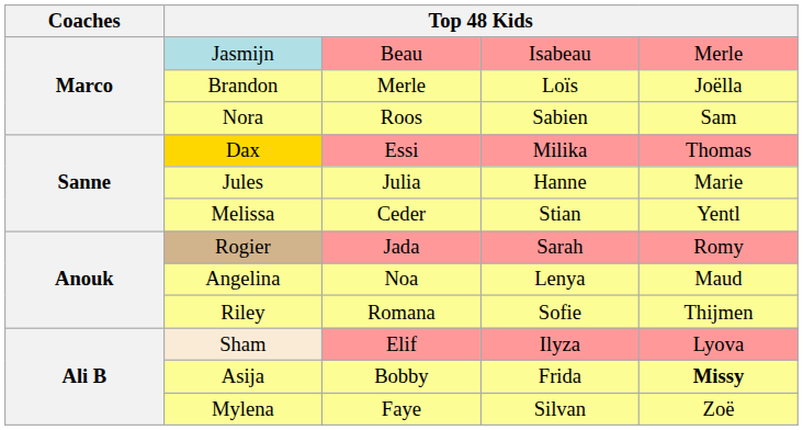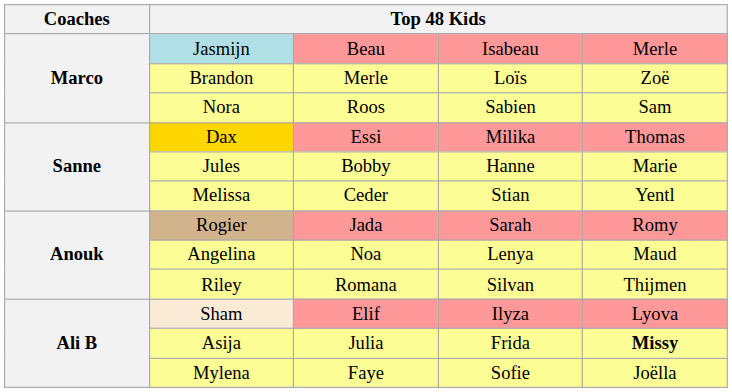 <table class="wikitable" style="text-align:center; width:100%">
 <tr>
 <th width="20%" scope="col">Coaches</th>
 <th colspan="4" width="80%" scope="col">Top 48 Kids</th>
 </tr>
 <tr>
 <th rowspan="3">Marco</th>
 <td style="background:#B0E0E6; width:20%">Jasmijn</td>
 <td style="background:#FF9999; width:20%">Beau</td>
 <td style="background:#FF9999; width:20%">Isabeau</td>
 <td style="background:#FF9999; width:20%">Merle</td>
 </tr>
 <tr>
 <td style="background:#FDFD96">Brandon</td>
 <td style="background:#FDFD96">Merle</td>
 <td style="background:#FDFD96">Loïs</td>
-<td style="background:#FDFD96">Joëlla</td>
+<td style="background:#FDFD96">Zoë</td>
 </tr>
 <tr>
 <td style="background:#FDFD96">Nora</td>
 <td style="background:#FDFD96">Roos</td>
 <td style="background:#FDFD96">Sabien</td>
 <td style="background:#FDFD96">Sam</td>
 </tr>
 <tr>
 <th rowspan="3">Sanne</th>
 <td style="background:gold">Dax</td>
 <td style="background:#FF9999">Essi</td>
 <td style="background:#FF9999">Milika</td>
 <td style="background:#FF9999">Thomas</td>
 </tr>
 <tr>
 <td style="background:#FDFD96">Jules</td>
-<td style="background:#FDFD96">Julia</td>
+<td style="background:#FDFD96">Bobby</td>
 <td style="background:#FDFD96">Hanne</td>
 <td style="background:#FDFD96">Marie</td>
 </tr>
 <tr>
 <td style="background:#FDFD96">Melissa</td>
 <td style="background:#FDFD96">Ceder</td>
 <td style="background:#FDFD96">Stian</td>
 <td style="background:#FDFD96">Yentl</td>
 </tr>
 <tr>
 <th rowspan="3">Anouk</th>
 <td style="background:tan">Rogier</td>
 <td style="background:#FF9999">Jada</td>
 <td style="background:#FF9999">Sarah</td>
 <td style="background:#FF9999">Romy</td>
 </tr>
 <tr>
 <td style="background:#FDFD96">Angelina</td>
 <td style="background:#FDFD96">Noa</td>
 <td style="background:#FDFD96">Lenya</td>
 <td style="background:#FDFD96">Maud</td>
 </tr>
 <tr>
 <td style="background:#FDFD96">Riley</td>
 <td style="background:#FDFD96">Romana</td>
-<td style="background:#FDFD96">Sofie</td>
+<td style="background:#FDFD96">Silvan</td>
 <td style="background:#FDFD96">Thijmen</td>
 </tr>
 <tr>
 <th rowspan="3">Ali B</th>
 <td style="background:antiquewhite">Sham</td>
 <td style="background:#FF9999">Elif</td>
 <td style="background:#FF9999">Ilyza</td>
 <td style="background:#FF9999">Lyova</td>
 </tr>
 <tr>
 <td style="background:#FDFD96">Asija</td>
-<td style="background:#FDFD96">Bobby</td>
+<td style="background:#FDFD96">Julia</td>
 <td style="background:#FDFD96">Frida</td>
 <td style="background:#FDFD96"><strong>Missy</strong></td>
 </tr>
 <tr>
 <td style="background:#FDFD96">Mylena</td>
 <td style="background:#FDFD96">Faye</td>
-<td style="background:#FDFD96">Silvan</td>
-<td style="background:#FDFD96">Zoë</td>
+<td style="background:#FDFD96">Sofie</td>
+<td style="background:#FDFD96">Joëlla</td>
 </tr>
 </table>
